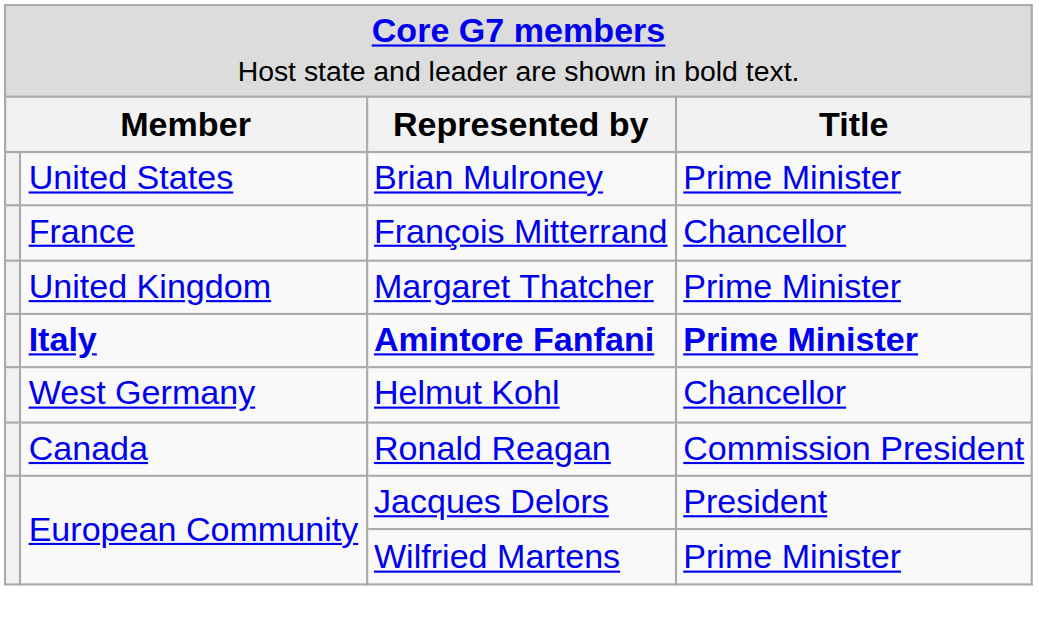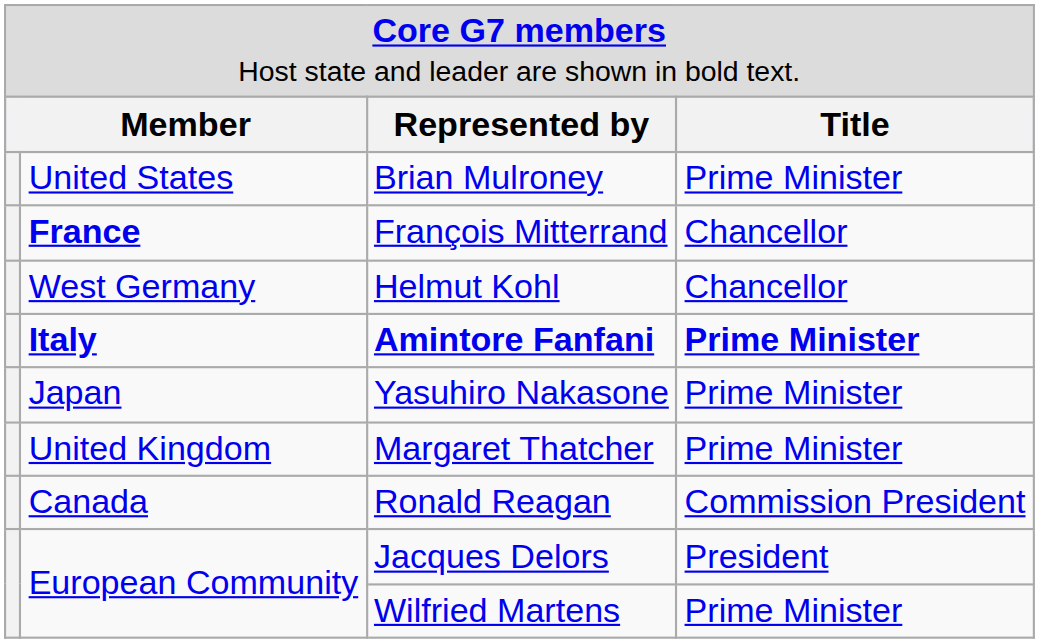 <table class="wikitable">
 <tr>
 <td colspan="4" style="text-align: center; background:Gainsboro"><strong><a href='#'>Core G7 members</a></strong><br><small>Host state and leader are shown in bold text.</small></td>
 </tr>
 <tr style="background:LightSteelBlue; text-align:center;">
 <th colspan=2>Member</th>
 <th>Represented by</th>
 <th>Title</th>
 </tr>
 <tr>
 <th></th>
 <td><a href='#'>United States</a></td>
 <td><a href='#'>Brian Mulroney</a></td>
 <td><a href='#'>Prime Minister</a></td>
 </tr>
 <tr>
 <th></th>
-<td><a href='#'>France</a></td>
+<td><strong><a href='#'>France</a></strong></td>
 <td><a href='#'>François Mitterrand</a></td>
 <td><a href='#'>Chancellor</a></td>
 </tr>
 <tr>
 <th></th>
-<td><a href='#'>United Kingdom</a></td>
-<td><a href='#'>Margaret Thatcher</a></td>
-<td><a href='#'>Prime Minister</a></td>
+<td><a href='#'>West Germany</a></td>
+<td><a href='#'>Helmut Kohl</a></td>
+<td><a href='#'>Chancellor</a></td>
 </tr>
 <tr>
 <th></th>
 <td><strong><a href='#'>Italy</a></strong></td>
 <td><strong><a href='#'>Amintore Fanfani</a></strong></td>
 <td><strong><a href='#'>Prime Minister</a></strong></td>
 </tr>
 <tr>
 <th></th>
-<td><a href='#'>West Germany</a></td>
-<td><a href='#'>Helmut Kohl</a></td>
-<td><a href='#'>Chancellor</a></td>
+<td><a href='#'>Japan</a></td>
+<td><a href='#'>Yasuhiro Nakasone</a></td>
+<td><a href='#'>Prime Minister</a></td>
+</tr>
+<tr>
+<th></th>
+<td><a href='#'>United Kingdom</a></td>
+<td><a href='#'>Margaret Thatcher</a></td>
+<td><a href='#'>Prime Minister</a></td>
 </tr>
 <tr>
 <th></th>
 <td><a href='#'>Canada</a></td>
 <td><a href='#'>Ronald Reagan</a></td>
 <td><a href='#'>Commission President</a></td>
 </tr>
 <tr>
 <th rowspan="2"></th>
 <td rowspan="2"><a href='#'>European Community</a></td>
 <td><a href='#'>Jacques Delors</a></td>
 <td><a href='#'>President</a></td>
 </tr>
 <tr>
 <td><a href='#'>Wilfried Martens</a></td>
 <td><a href='#'>Prime Minister</a></td>
 </tr>
 </table>
